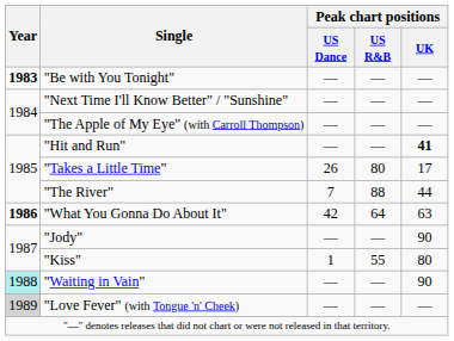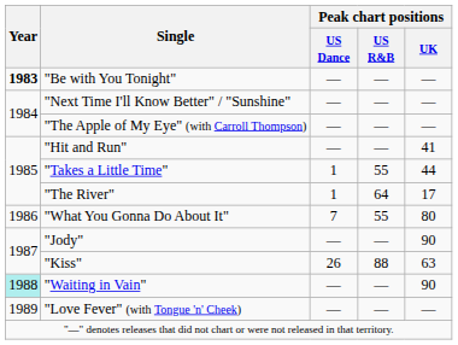 <table class="wikitable">
 <tr>
 <th scope="col" rowspan="2">Year</th>
 <th scope="col" rowspan="2">Single</th>
 <th scope="col" colspan="4">Peak chart positions</th>
 </tr>
 <tr>
 <th style="width:45px;"><small><a href='#'>US Dance</a></small><br></th>
 <th style="width:45px;"><small><a href='#'>US R&B</a></small><br></th>
 <th style="width:45px;"><small><a href='#'>UK</a></small><br></th>
 </tr>
 <tr>
 <td rowspan="1"><strong>1983</strong></td>
 <td>"Be with You Tonight"</td>
 <td align=center>—</td>
 <td align=center>—</td>
 <td align=center>―</td>
 </tr>
 <tr>
 <td rowspan="2">1984</td>
 <td>"Next Time I'll Know Better" / "Sunshine"</td>
 <td align=center>—</td>
 <td align=center>—</td>
 <td align=center>—</td>
 </tr>
 <tr>
 <td>"The Apple of My Eye" <small>(with <a href='#'>Carroll Thompson</a>)</small></td>
 <td align=center>—</td>
 <td align=center>―</td>
 <td align=center>—</td>
 </tr>
 <tr>
 <td rowspan="3">1985</td>
 <td>"Hit and Run"</td>
 <td align=center>—</td>
 <td align=center>—</td>
-<td align=center><strong>41</strong></td>
+<td align=center>41</td>
 </tr>
 <tr>
 <td>"<a href='#'>Takes a Little Time</a>"</td>
-<td align=center>26</td>
-<td align=center>80</td>
+<td align=center>1</td>
+<td align=center>55</td>
+<td align=center>44</td>
+</tr>
+<tr>
+<td>"The River"</td>
+<td align=center>1</td>
+<td align=center>64</td>
 <td align=center>17</td>
 </tr>
 <tr>
-<td>"The River"</td>
+<td rowspan="1">1986</td>
+<td>"What You Gonna Do About It"</td>
 <td align=center>7</td>
-<td align=center>88</td>
-<td align=center>44</td>
-</tr>
-<tr>
-<td rowspan="1"><strong>1986</strong></td>
-<td>"What You Gonna Do About It"</td>
-<td align=center>42</td>
-<td align=center>64</td>
-<td align=center>63</td>
+<td align=center>55</td>
+<td align=center>80</td>
 </tr>
 <tr>
 <td rowspan="2">1987</td>
 <td>"Jody"</td>
 <td align=center>—</td>
 <td align=center>—</td>
 <td align=center>90</td>
 </tr>
 <tr>
 <td>"Kiss"</td>
-<td align=center>1</td>
-<td align=center>55</td>
-<td align=center>80</td>
+<td align=center>26</td>
+<td align=center>88</td>
+<td align=center>63</td>
 </tr>
 <tr>
 <td rowspan="1" style="background: paleturquoise;">1988</td>
 <td>"<a href='#'>Waiting in Vain</a>"</td>
 <td align=center>—</td>
 <td align=center>—</td>
 <td align=center>90</td>
 </tr>
 <tr>
-<td rowspan="1" style="background: lightgrey;">1989</td>
+<td rowspan="1">1989</td>
 <td>"Love Fever" <small>(with <a href='#'>Tongue 'n' Cheek</a>)</small></td>
 <td align=center>—</td>
 <td align=center>—</td>
 <td align=center>—</td>
 </tr>
 <tr>
 <td colspan="5" style="text-align:center; font-size:9pt;">"—" denotes releases that did not chart or were not released in that territory.</td>
 </tr>
 </table>
